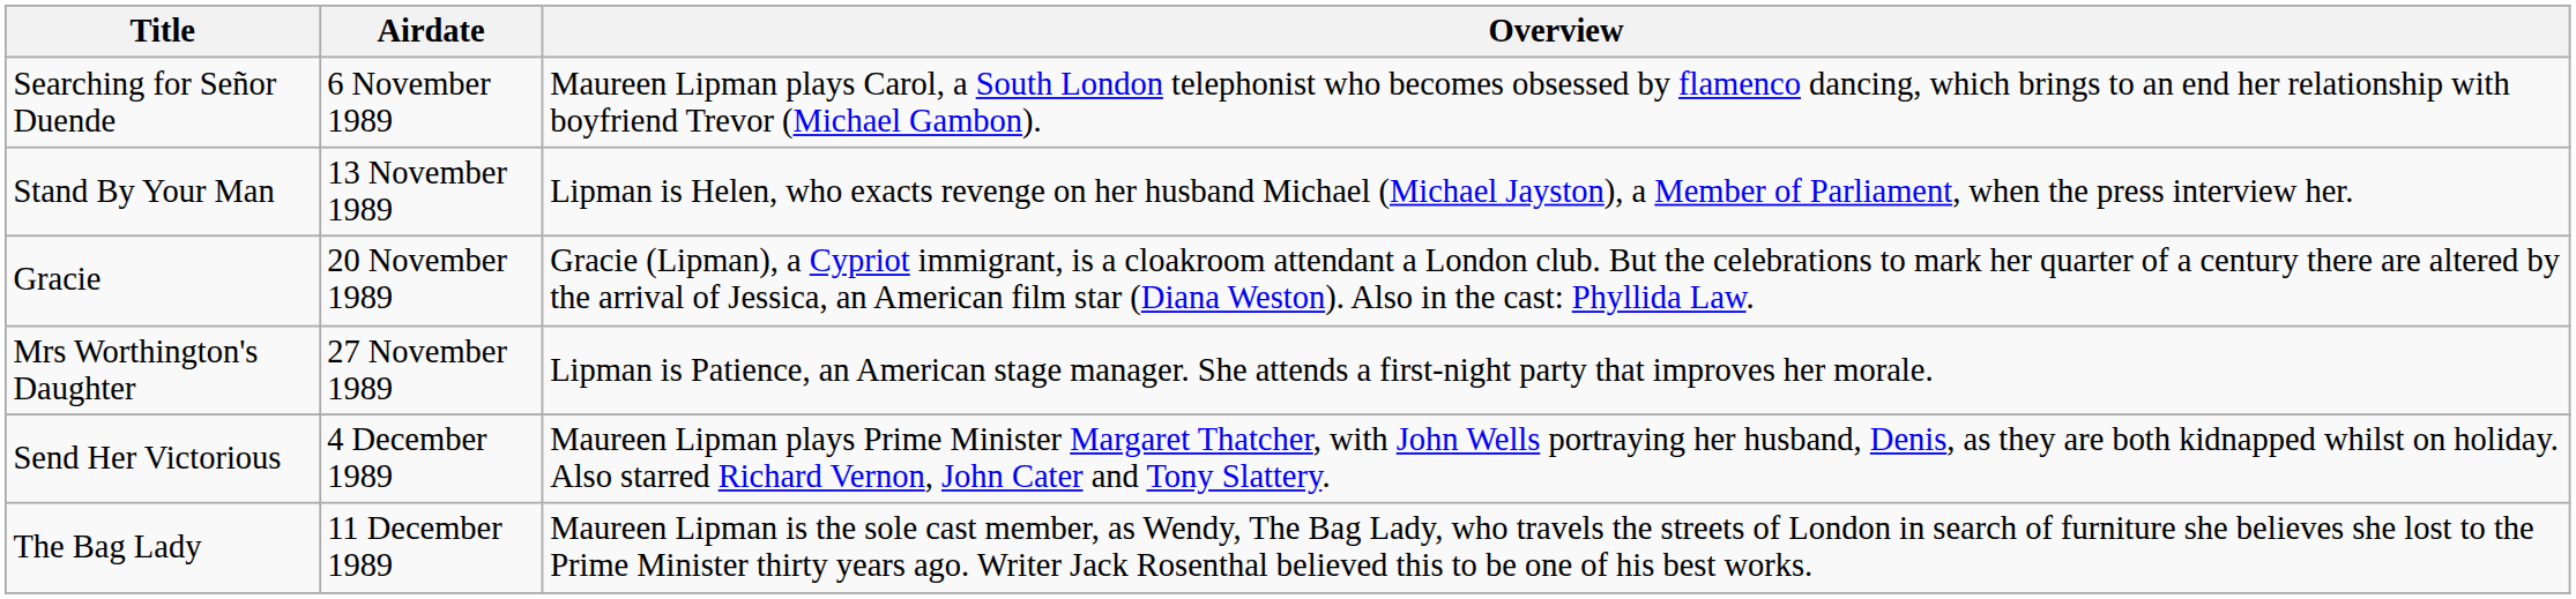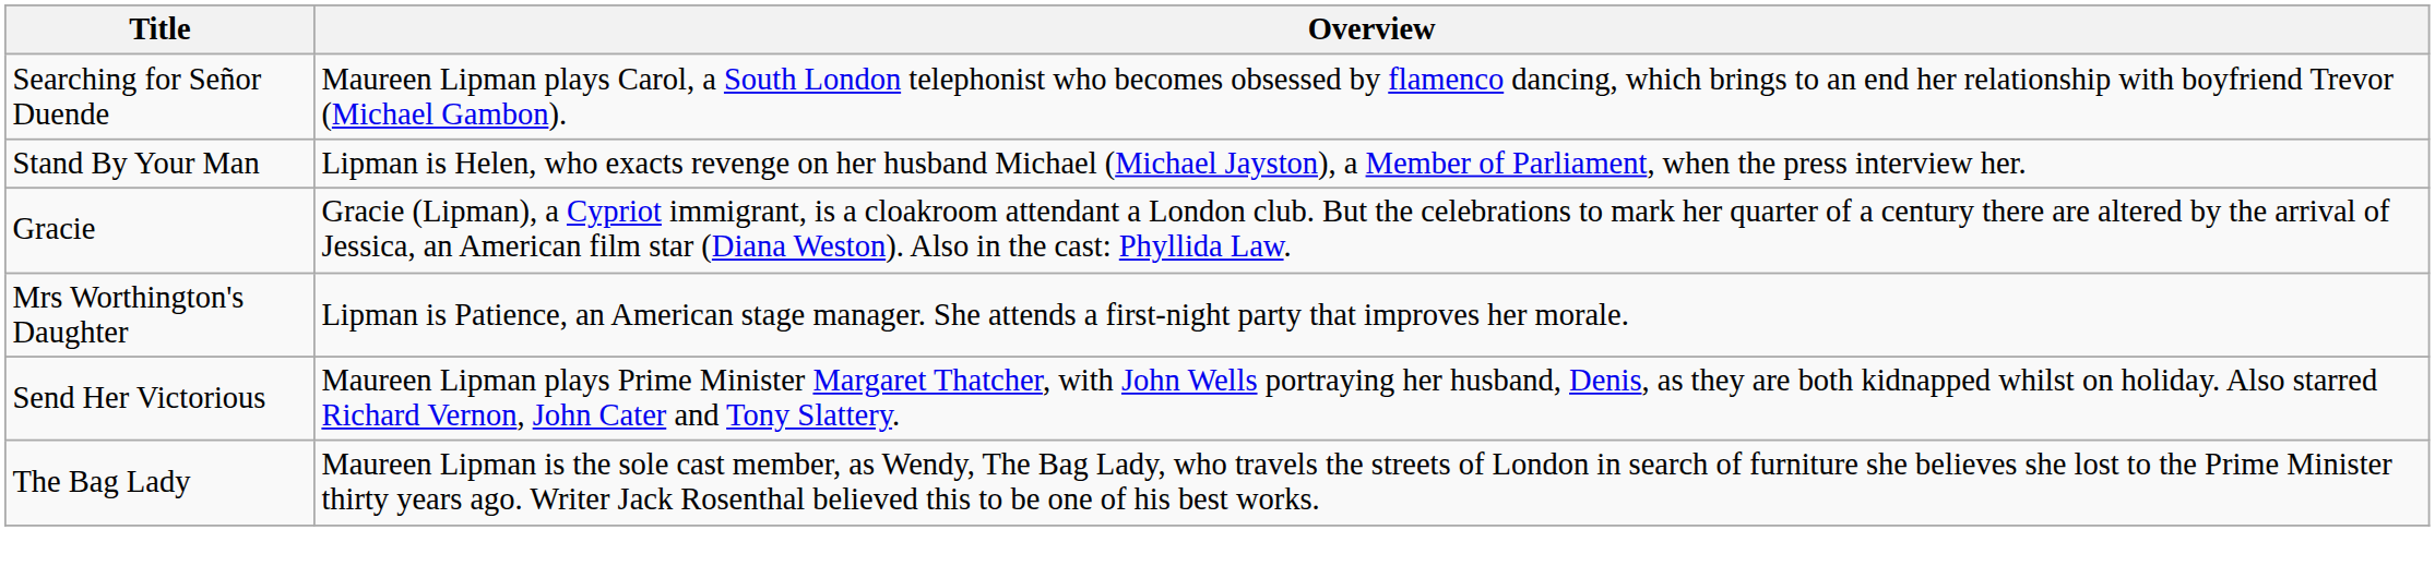 <table class="wikitable" style="font-size: 100%;">
 <tr style="background:#EFEFEF">
 <th>Title</th>
-<th><strong>Airdate</strong></th>
 <th><strong>Overview</strong></th>
 </tr>
 <tr>
 <td>Searching for Señor Duende</td>
-<td>6 November 1989</td>
 <td style="font-size: 100%;">Maureen Lipman plays Carol, a <a href='#'>South London</a> telephonist who becomes obsessed by <a href='#'>flamenco</a> dancing, which brings to an end her relationship with boyfriend Trevor (<a href='#'>Michael Gambon</a>).</td>
 </tr>
 <tr>
 <td>Stand By Your Man</td>
-<td>13 November 1989</td>
 <td style="font-size: 100%;">Lipman is Helen, who exacts revenge on her husband Michael (<a href='#'>Michael Jayston</a>), a <a href='#'>Member of Parliament</a>, when the press interview her.</td>
 </tr>
 <tr>
 <td>Gracie</td>
-<td>20 November 1989</td>
 <td style="font-size: 100%;">Gracie (Lipman), a <a href='#'>Cypriot</a> immigrant, is a cloakroom attendant a London club. But the celebrations to mark her quarter of a century there are altered by the arrival of Jessica, an American film star (<a href='#'>Diana Weston</a>). Also in the cast: <a href='#'>Phyllida Law</a>.</td>
 </tr>
 <tr>
 <td>Mrs Worthington's Daughter</td>
-<td>27 November 1989</td>
 <td style="font-size: 100%;">Lipman is Patience, an American stage manager. She attends a first-night party that improves her morale.</td>
 </tr>
 <tr>
 <td>Send Her Victorious</td>
-<td>4 December 1989</td>
 <td style="font-size: 100%;">Maureen Lipman plays Prime Minister <a href='#'>Margaret Thatcher</a>, with <a href='#'>John Wells</a> portraying her husband, <a href='#'>Denis</a>, as they are both kidnapped whilst on holiday. Also starred <a href='#'>Richard Vernon</a>, <a href='#'>John Cater</a> and <a href='#'>Tony Slattery</a>.</td>
 </tr>
 <tr>
 <td>The Bag Lady</td>
-<td>11 December 1989</td>
 <td style="font-size: 100%;">Maureen Lipman is the sole cast member, as Wendy, The Bag Lady, who travels the streets of London in search of furniture she believes she lost to the Prime Minister thirty years ago. Writer Jack Rosenthal believed this to be one of his best works.</td>
 </tr>
 </table>
